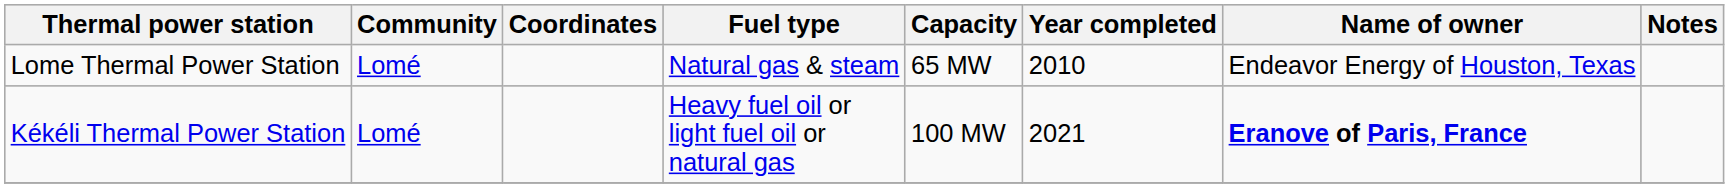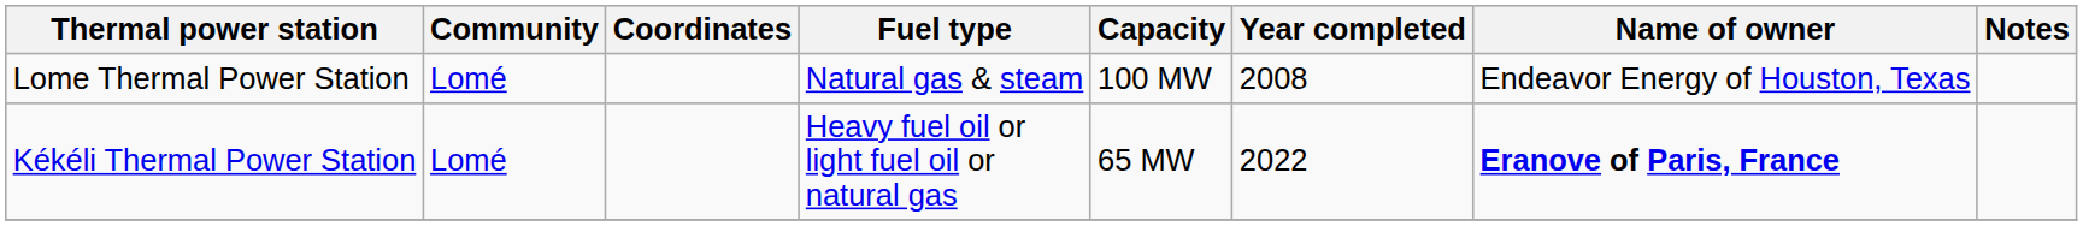 <table class="wikitable sortable">
 <tr>
 <th>Thermal power station</th>
 <th>Community</th>
 <th>Coordinates</th>
 <th>Fuel type</th>
 <th>Capacity</th>
 <th>Year completed</th>
 <th>Name of owner</th>
 <th>Notes</th>
 </tr>
 <tr>
 <td>Lome Thermal Power Station</td>
 <td><a href='#'>Lomé</a></td>
 <td></td>
 <td><a href='#'>Natural gas</a> & <a href='#'>steam</a></td>
-<td>65 MW</td>
-<td>2010</td>
+<td>100 MW</td>
+<td>2008</td>
 <td>Endeavor Energy of <a href='#'>Houston, Texas</a></td>
 <td></td>
 </tr>
 <tr>
 <td><a href='#'>Kékéli Thermal Power Station</a></td>
 <td><a href='#'>Lomé</a></td>
 <td></td>
 <td><a href='#'>Heavy fuel oil</a> or<br><a href='#'>light fuel oil</a> or<br><a href='#'>natural gas</a></td>
-<td>100 MW</td>
-<td>2021</td>
+<td>65 MW</td>
+<td>2022</td>
 <td><strong><a href='#'>Eranove</a> of <a href='#'>Paris, France</a></strong></td>
 <td></td>
 </tr>
 <tr>
 </tr>
 </table>
